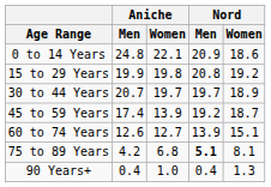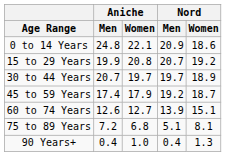 <table class="wikitable" style="text-align:center;">
 <tr>
 <th></th>
 <th colspan=2>Aniche</th>
 <th colspan=2>Nord</th>
 </tr>
 <tr>
 <th>Age Range</th>
 <th>Men</th>
 <th>Women</th>
 <th>Men</th>
 <th>Women</th>
 </tr>
 <tr>
 <td>0 to 14 Years</td>
 <td>24.8</td>
 <td>22.1</td>
 <td>20.9</td>
 <td>18.6</td>
 </tr>
 <tr>
 <td>15 to 29 Years</td>
 <td>19.9</td>
-<td>19.8</td>
 <td>20.8</td>
+<td>20.7</td>
 <td>19.2</td>
 </tr>
 <tr>
 <td>30 to 44 Years</td>
 <td>20.7</td>
 <td>19.7</td>
 <td>19.7</td>
 <td>18.9</td>
 </tr>
 <tr>
 <td>45 to 59 Years</td>
 <td>17.4</td>
-<td>13.9</td>
+<td>17.9</td>
 <td>19.2</td>
 <td>18.7</td>
 </tr>
 <tr>
 <td>60 to 74 Years</td>
 <td>12.6</td>
 <td>12.7</td>
 <td>13.9</td>
 <td>15.1</td>
 </tr>
 <tr>
 <td>75 to 89 Years</td>
-<td>4.2</td>
+<td>7.2</td>
 <td>6.8</td>
-<td><strong>5.1</strong></td>
+<td>5.1</td>
 <td>8.1</td>
 </tr>
 <tr>
 <td>90 Years+</td>
 <td>0.4</td>
 <td>1.0</td>
 <td>0.4</td>
 <td>1.3</td>
 </tr>
 </table>
